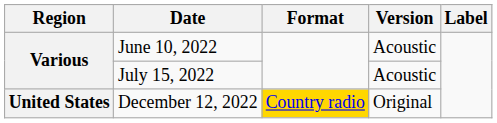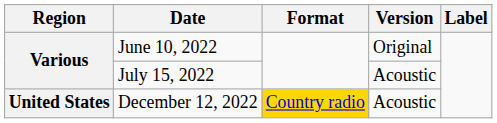 <table class="wikitable plainrowheaders">
 <tr>
 <th scope="col">Region</th>
 <th scope="col">Date</th>
 <th scope="col">Format</th>
 <th>Version</th>
 <th scope="col">Label</th>
 </tr>
 <tr>
 <th rowspan="2" scope="row">Various</th>
 <td>June 10, 2022</td>
 <td rowspan="2"></td>
-<td>Acoustic</td>
+<td>Original</td>
 <td rowspan="3"></td>
 </tr>
 <tr>
 <td>July 15, 2022</td>
 <td>Acoustic</td>
 </tr>
 <tr>
 <th scope="row">United States</th>
 <td>December 12, 2022</td>
 <td style="background: gold;"><a href='#'>Country radio</a></td>
-<td>Original</td>
+<td>Acoustic</td>
 </tr>
 </table>
